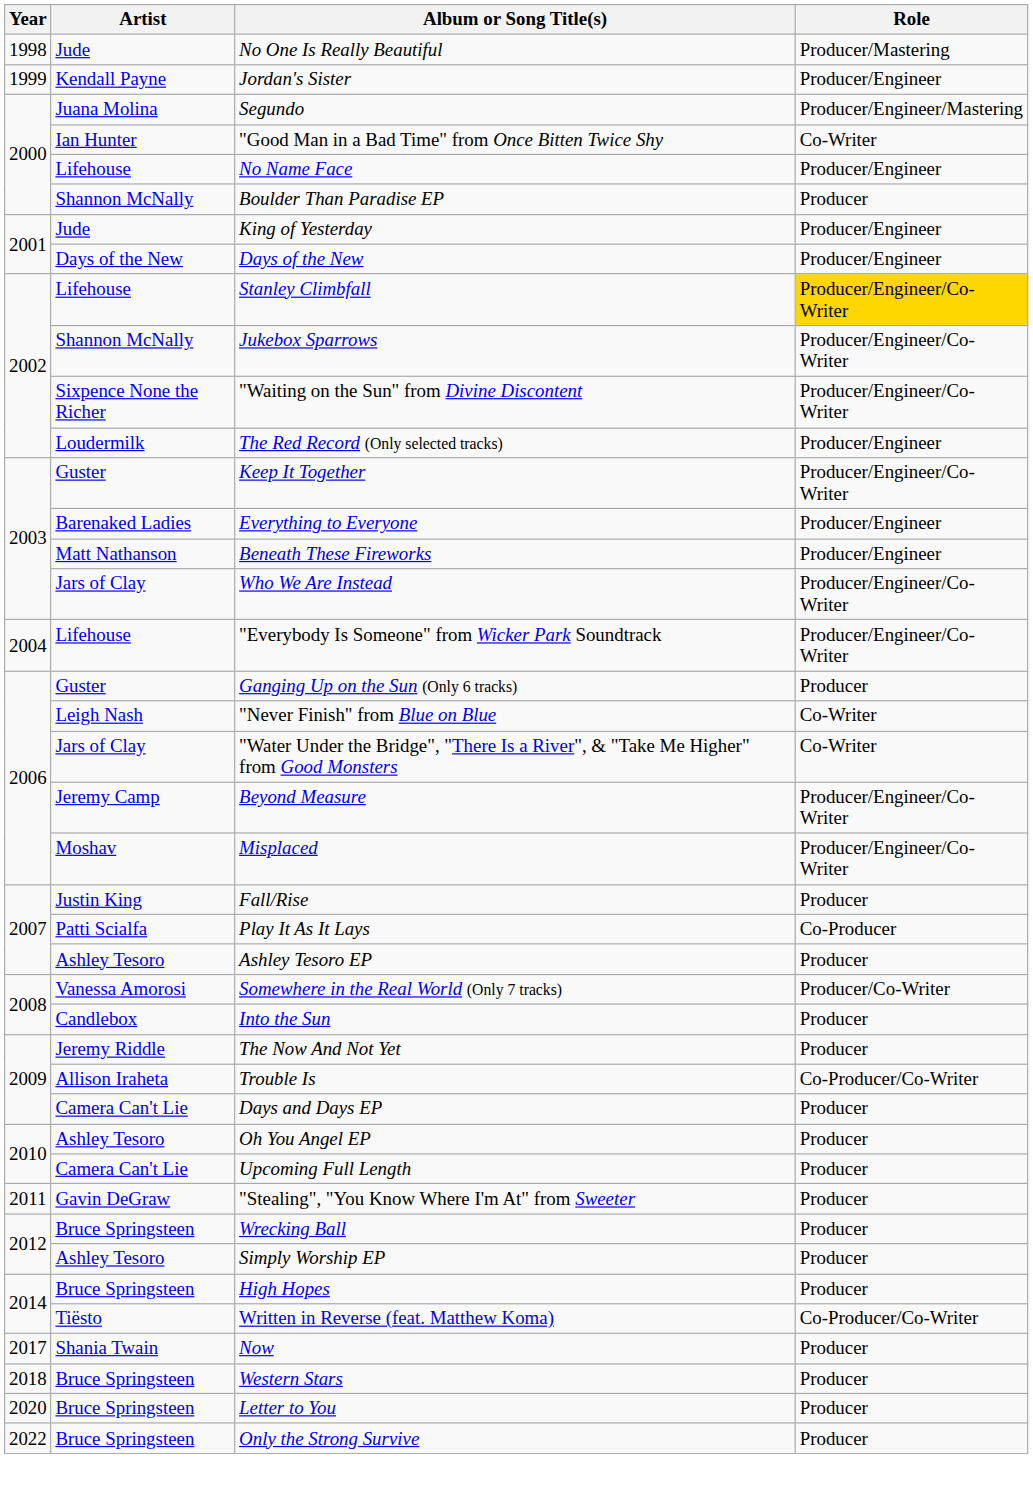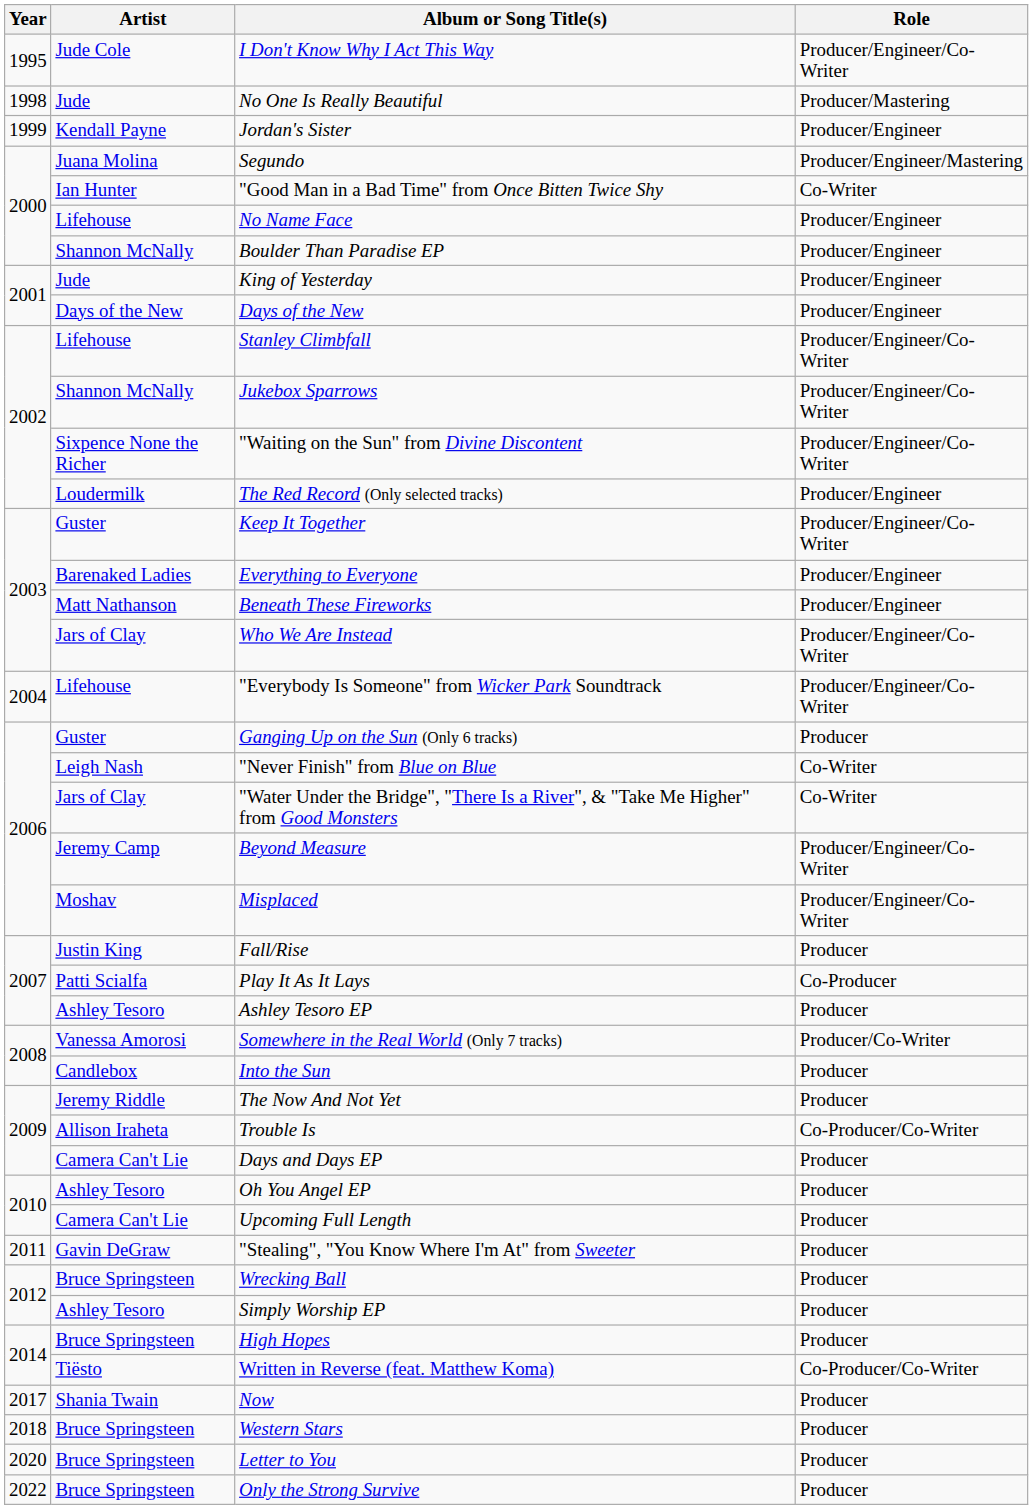 <table class="wikitable">
 <tr>
 <th>Year</th>
 <th>Artist</th>
 <th>Album or Song Title(s)</th>
 <th>Role</th>
+</tr>
+<tr>
+<td align="center" valign="center">1995</td>
+<td align="left" valign="top"><a href='#'>Jude Cole</a></td>
+<td align="left" valign="top"><em><a href='#'>I Don't Know Why I Act This Way</a></em></td>
+<td align="left" valign="top">Producer/Engineer/Co-Writer</td>
 </tr>
 <tr>
 <td align="center" valign="center">1998</td>
 <td align="left" valign="top"><a href='#'>Jude</a></td>
 <td align="left" valign="top"><em>No One Is Really Beautiful</em></td>
 <td align="left" valign="top">Producer/Mastering</td>
 </tr>
 <tr>
 <td align="center" valign="center">1999</td>
 <td align="left" valign="top"><a href='#'>Kendall Payne</a></td>
 <td align="left" valign="top"><em>Jordan's Sister</em></td>
 <td align="left" valign="top">Producer/Engineer</td>
 </tr>
 <tr>
 <td align="center" valign="center" rowspan="4">2000</td>
 <td align="left" valign="top"><a href='#'>Juana Molina</a></td>
 <td align="left" valign="top"><em>Segundo</em></td>
 <td align="left" valign="top">Producer/Engineer/Mastering</td>
 </tr>
 <tr>
 <td align="left" valign="top"><a href='#'>Ian Hunter</a></td>
 <td align="left" valign="top">"Good Man in a Bad Time" from <em>Once Bitten Twice Shy</em></td>
 <td align="left" valign="top">Co-Writer</td>
 </tr>
 <tr>
 <td align="left" valign="top"><a href='#'>Lifehouse</a></td>
 <td align="left" valign="top"><em><a href='#'>No Name Face</a></em></td>
 <td align="left" valign="top">Producer/Engineer</td>
 </tr>
 <tr>
 <td align="left" valign="top"><a href='#'>Shannon McNally</a></td>
 <td align="left" valign="top"><em>Boulder Than Paradise EP</em></td>
-<td align="left" valign="top">Producer</td>
+<td align="left" valign="top">Producer/Engineer</td>
 </tr>
 <tr>
 <td align="center" valign="center" rowspan="2">2001</td>
 <td align="left" valign="top"><a href='#'>Jude</a></td>
 <td align="left" valign="top"><em>King of Yesterday</em></td>
 <td align="left" valign="top">Producer/Engineer</td>
 </tr>
 <tr>
 <td align="left" valign="top"><a href='#'>Days of the New</a></td>
 <td align="left" valign="top"><em><a href='#'>Days of the New</a></em></td>
 <td align="left" valign="top">Producer/Engineer</td>
 </tr>
 <tr>
 <td align="center" valign="center" rowspan="4">2002</td>
 <td align="left" valign="top"><a href='#'>Lifehouse</a></td>
 <td align="left" valign="top"><em><a href='#'>Stanley Climbfall</a></em></td>
-<td align="left" valign="top" style="background: gold;">Producer/Engineer/Co-Writer</td>
+<td align="left" valign="top">Producer/Engineer/Co-Writer</td>
 </tr>
 <tr>
 <td align="left" valign="top"><a href='#'>Shannon McNally</a></td>
 <td align="left" valign="top"><em><a href='#'>Jukebox Sparrows</a></em></td>
 <td align="left" valign="top">Producer/Engineer/Co-Writer</td>
 </tr>
 <tr>
 <td align="left" valign="top"><a href='#'>Sixpence None the Richer</a></td>
 <td align="left" valign="top">"Waiting on the Sun" from <em><a href='#'>Divine Discontent</a></em></td>
 <td align="left" valign="top">Producer/Engineer/Co-Writer</td>
 </tr>
 <tr>
 <td align="left" valign="top"><a href='#'>Loudermilk</a></td>
 <td align="left" valign="top"><em><a href='#'>The Red Record</a></em> <small>(Only selected tracks)</small></td>
 <td align="left" valign="top">Producer/Engineer</td>
 </tr>
 <tr>
 <td align="center" valign="center" rowspan="4">2003</td>
 <td align="left" valign="top"><a href='#'>Guster</a></td>
 <td align="left" valign="top"><em><a href='#'>Keep It Together</a></em></td>
 <td align="left" valign="top">Producer/Engineer/Co-Writer</td>
 </tr>
 <tr>
 <td align="left" valign="top"><a href='#'>Barenaked Ladies</a></td>
 <td align="left" valign="top"><em><a href='#'>Everything to Everyone</a></em></td>
 <td align="left" valign="top">Producer/Engineer</td>
 </tr>
 <tr>
 <td align="left" valign="top"><a href='#'>Matt Nathanson</a></td>
 <td align="left" valign="top"><em><a href='#'>Beneath These Fireworks</a></em></td>
 <td align="left" valign="top">Producer/Engineer</td>
 </tr>
 <tr>
 <td align="left" valign="top"><a href='#'>Jars of Clay</a></td>
 <td align="left" valign="top"><em><a href='#'>Who We Are Instead</a></em></td>
 <td align="left" valign="top">Producer/Engineer/Co-Writer</td>
 </tr>
 <tr>
 <td align="center" valign="center">2004</td>
 <td align="left" valign="top"><a href='#'>Lifehouse</a></td>
 <td align="left" valign="top">"Everybody Is Someone" from <em><a href='#'>Wicker Park</a></em> Soundtrack</td>
 <td align="left" valign="top">Producer/Engineer/Co-Writer</td>
 </tr>
 <tr>
 <td align="center" valign="center" rowspan="5">2006</td>
 <td align="left" valign="top"><a href='#'>Guster</a></td>
 <td align="left" valign="top"><em><a href='#'>Ganging Up on the Sun</a></em> <small>(Only 6 tracks)</small></td>
 <td align="left" valign="top">Producer</td>
 </tr>
 <tr>
 <td align="left" valign="top"><a href='#'>Leigh Nash</a></td>
 <td align="left" valign="top">"Never Finish" from <em><a href='#'>Blue on Blue</a></em></td>
 <td align="left" valign="top">Co-Writer</td>
 </tr>
 <tr>
 <td align="left" valign="top"><a href='#'>Jars of Clay</a></td>
 <td align="left" valign="top">"Water Under the Bridge", "<a href='#'>There Is a River</a>", & "Take Me Higher" from <em><a href='#'>Good Monsters</a></em></td>
 <td align="left" valign="top">Co-Writer</td>
 </tr>
 <tr>
 <td align="left" valign="top"><a href='#'>Jeremy Camp</a></td>
 <td align="left" valign="top"><em><a href='#'>Beyond Measure</a></em></td>
 <td align="left" valign="top">Producer/Engineer/Co-Writer</td>
 </tr>
 <tr>
 <td align="left" valign="top"><a href='#'>Moshav</a></td>
 <td align="left" valign="top"><em><a href='#'>Misplaced</a></em></td>
 <td align="left" valign="top">Producer/Engineer/Co-Writer</td>
 </tr>
 <tr>
 <td align="center" valign="center" rowspan="3">2007</td>
 <td align="left" valign="top"><a href='#'>Justin King</a></td>
 <td align="left" valign="top"><em>Fall/Rise</em></td>
 <td align="left" valign="top">Producer</td>
 </tr>
 <tr>
 <td align="left" valign="top"><a href='#'>Patti Scialfa</a></td>
 <td align="left" valign="top"><em>Play It As It Lays</em></td>
 <td align="left" valign="top">Co-Producer</td>
 </tr>
 <tr>
 <td align="left" valign="top"><a href='#'>Ashley Tesoro</a></td>
 <td align="left" valign="top"><em>Ashley Tesoro EP</em></td>
 <td align="left" valign="top">Producer</td>
 </tr>
 <tr>
 <td align="center" valign="center" rowspan="2">2008</td>
 <td align="left" valign="top"><a href='#'>Vanessa Amorosi</a></td>
 <td align="left" valign="top"><em><a href='#'>Somewhere in the Real World</a></em> <small>(Only 7 tracks)</small></td>
 <td align="left" valign="top">Producer/Co-Writer</td>
 </tr>
 <tr>
 <td align="left" valign="top"><a href='#'>Candlebox</a></td>
 <td align="left" valign="top"><em><a href='#'>Into the Sun</a></em></td>
 <td align="left" valign="top">Producer</td>
 </tr>
 <tr>
 <td align="center" valign="center" rowspan="3">2009</td>
 <td align="left" valign="top"><a href='#'>Jeremy Riddle</a></td>
 <td align="left" valign="top"><em>The Now And Not Yet</em></td>
 <td align="left" valign="top">Producer</td>
 </tr>
 <tr>
 <td align="left" valign="top"><a href='#'>Allison Iraheta</a></td>
 <td align="left" valign="top"><em>Trouble Is</em></td>
 <td align="left" valign="top">Co-Producer/Co-Writer</td>
 </tr>
 <tr>
 <td align="left" valign="top"><a href='#'>Camera Can't Lie</a></td>
 <td align="left" valign="top"><em>Days and Days EP</em></td>
 <td align="left" valign="top">Producer</td>
 </tr>
 <tr>
 <td align="center" valign="center" rowspan="2">2010</td>
 <td align="left" valign="top"><a href='#'>Ashley Tesoro</a></td>
 <td align="left" valign="top"><em>Oh You Angel EP</em></td>
 <td align="left" valign="top">Producer</td>
 </tr>
 <tr>
 <td align="left" valign="top"><a href='#'>Camera Can't Lie</a></td>
 <td align="left" valign="top"><em>Upcoming Full Length</em></td>
 <td align="left" valign="top">Producer</td>
 </tr>
 <tr>
 <td align="center" valign="center" rowspan="1">2011</td>
 <td align="left" valign="top"><a href='#'>Gavin DeGraw</a></td>
 <td align="left" valign="top">"Stealing", "You Know Where I'm At" from <em><a href='#'>Sweeter</a></em></td>
 <td align="left" valign="top">Producer</td>
 </tr>
 <tr>
 <td align="center" valign="center" rowspan="2">2012</td>
 <td align="left" valign="top"><a href='#'>Bruce Springsteen</a></td>
 <td align="left" valign="top"><em><a href='#'>Wrecking Ball</a></em></td>
 <td align="left" valign="top">Producer</td>
 </tr>
 <tr>
 <td align="left" valign="top"><a href='#'>Ashley Tesoro</a></td>
 <td align="left" valign="top"><em>Simply Worship EP</em></td>
 <td align="left" valign="top">Producer</td>
 </tr>
 <tr>
 <td align="center" valign="center" rowspan="2">2014</td>
 <td align="left" valign="top"><a href='#'>Bruce Springsteen</a></td>
 <td align="left" valign="top"><em><a href='#'>High Hopes</a></em></td>
 <td align="left" valign="top">Producer</td>
 </tr>
 <tr>
 <td align="left" valign="top"><a href='#'>Tiësto</a></td>
 <td align="left" valign="top"><a href='#'>Written in Reverse (feat. Matthew Koma)</a></td>
 <td align="left" valign="top">Co-Producer/Co-Writer</td>
 </tr>
 <tr>
 <td align="center" valign="center">2017</td>
 <td align="left" valign="top"><a href='#'>Shania Twain</a></td>
 <td align="left" valign="top"><em><a href='#'>Now</a></em></td>
 <td align="left" valign="top">Producer</td>
 </tr>
 <tr>
 <td align-"center" valign="center">2018</td>
 <td align="left" valign="top"><a href='#'>Bruce Springsteen</a></td>
 <td align="left" valign="top"><em><a href='#'>Western Stars</a></em></td>
 <td align="left" valign="top">Producer</td>
 </tr>
 <tr>
 <td align-"center" valign="center">2020</td>
 <td align="left" valign="top"><a href='#'>Bruce Springsteen</a></td>
 <td align="left" valign="top"><em><a href='#'>Letter to You</a></em></td>
 <td align="left" valign="top">Producer</td>
 </tr>
 <tr>
 <td align-"center" valign="center">2022</td>
 <td align="left" valign="top"><a href='#'>Bruce Springsteen</a></td>
 <td align="left" valign="top"><em><a href='#'>Only the Strong Survive</a></em></td>
 <td align="left" valign="top">Producer</td>
 </tr>
 </table>
